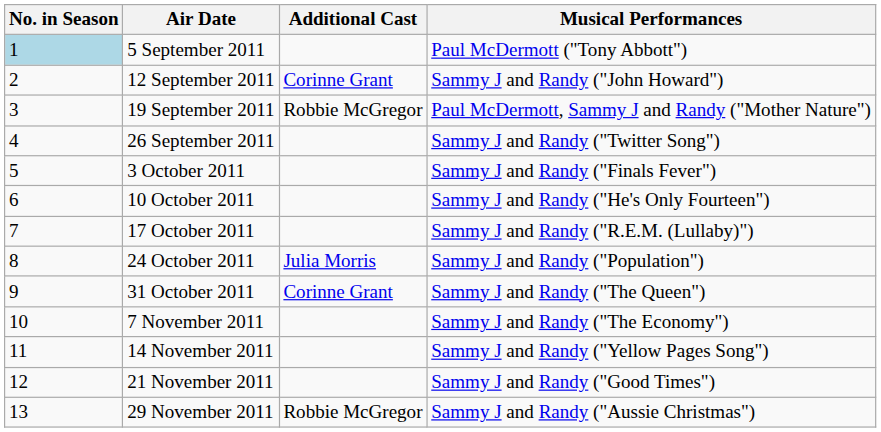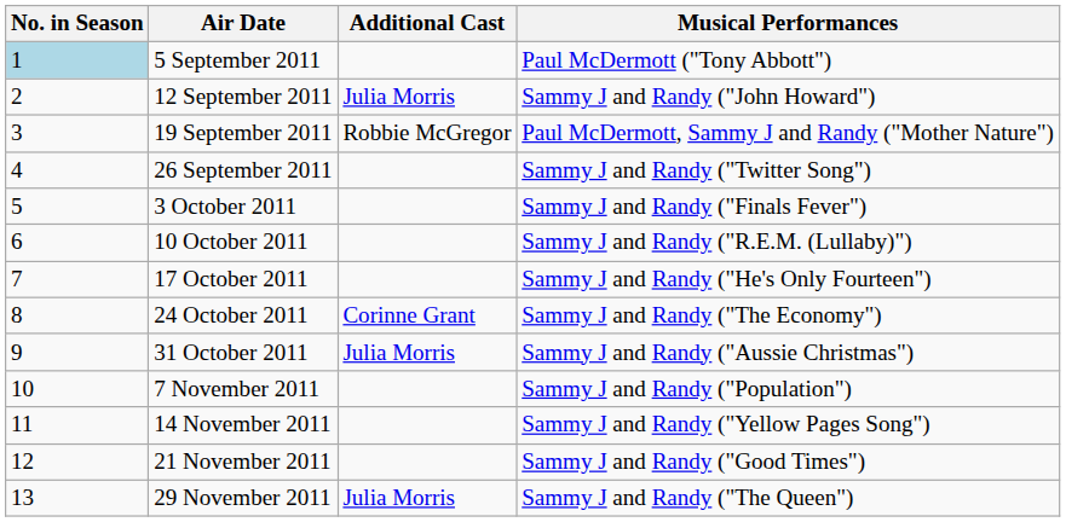 <table class="wikitable">
 <tr>
 <th>No. in Season</th>
 <th>Air Date</th>
 <th>Additional Cast</th>
 <th>Musical Performances</th>
 </tr>
 <tr>
 <td style="background: lightblue;">1</td>
 <td>5 September 2011</td>
 <td></td>
 <td><a href='#'>Paul McDermott</a> ("Tony Abbott")</td>
 </tr>
 <tr>
 <td>2</td>
 <td>12 September 2011</td>
-<td><a href='#'>Corinne Grant</a></td>
+<td><a href='#'>Julia Morris</a></td>
 <td><a href='#'>Sammy J</a> and <a href='#'>Randy</a> ("John Howard")</td>
 </tr>
 <tr>
 <td>3</td>
 <td>19 September 2011</td>
 <td>Robbie McGregor</td>
 <td><a href='#'>Paul McDermott</a>, <a href='#'>Sammy J</a> and <a href='#'>Randy</a> ("Mother Nature")</td>
 </tr>
 <tr>
 <td>4</td>
 <td>26 September 2011</td>
 <td></td>
 <td><a href='#'>Sammy J</a> and <a href='#'>Randy</a> ("Twitter Song")</td>
 </tr>
 <tr>
 <td>5</td>
 <td>3 October 2011</td>
 <td></td>
 <td><a href='#'>Sammy J</a> and <a href='#'>Randy</a> ("Finals Fever")</td>
 </tr>
 <tr>
 <td>6</td>
 <td>10 October 2011</td>
 <td></td>
-<td><a href='#'>Sammy J</a> and <a href='#'>Randy</a> ("He's Only Fourteen")</td>
+<td><a href='#'>Sammy J</a> and <a href='#'>Randy</a> ("R.E.M. (Lullaby)")</td>
 </tr>
 <tr>
 <td>7</td>
 <td>17 October 2011</td>
 <td></td>
-<td><a href='#'>Sammy J</a> and <a href='#'>Randy</a> ("R.E.M. (Lullaby)")</td>
+<td><a href='#'>Sammy J</a> and <a href='#'>Randy</a> ("He's Only Fourteen")</td>
 </tr>
 <tr>
 <td>8</td>
 <td>24 October 2011</td>
-<td><a href='#'>Julia Morris</a></td>
-<td><a href='#'>Sammy J</a> and <a href='#'>Randy</a> ("Population")</td>
+<td><a href='#'>Corinne Grant</a></td>
+<td><a href='#'>Sammy J</a> and <a href='#'>Randy</a> ("The Economy")</td>
 </tr>
 <tr>
 <td>9</td>
 <td>31 October 2011</td>
-<td><a href='#'>Corinne Grant</a></td>
-<td><a href='#'>Sammy J</a> and <a href='#'>Randy</a> ("The Queen")</td>
+<td><a href='#'>Julia Morris</a></td>
+<td><a href='#'>Sammy J</a> and <a href='#'>Randy</a> ("Aussie Christmas")</td>
 </tr>
 <tr>
 <td>10</td>
 <td>7 November 2011</td>
 <td></td>
-<td><a href='#'>Sammy J</a> and <a href='#'>Randy</a> ("The Economy")</td>
+<td><a href='#'>Sammy J</a> and <a href='#'>Randy</a> ("Population")</td>
 </tr>
 <tr>
 <td>11</td>
 <td>14 November 2011</td>
 <td></td>
 <td><a href='#'>Sammy J</a> and <a href='#'>Randy</a> ("Yellow Pages Song")</td>
 </tr>
 <tr>
 <td>12</td>
 <td>21 November 2011</td>
 <td></td>
 <td><a href='#'>Sammy J</a> and <a href='#'>Randy</a> ("Good Times")</td>
 </tr>
 <tr>
 <td>13</td>
 <td>29 November 2011</td>
-<td>Robbie McGregor</td>
-<td><a href='#'>Sammy J</a> and <a href='#'>Randy</a> ("Aussie Christmas")</td>
+<td><a href='#'>Julia Morris</a></td>
+<td><a href='#'>Sammy J</a> and <a href='#'>Randy</a> ("The Queen")</td>
 </tr>
 </table>
